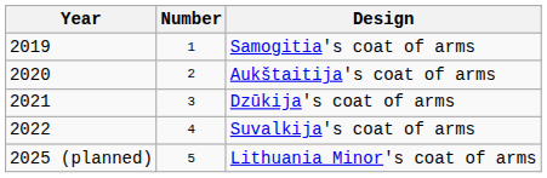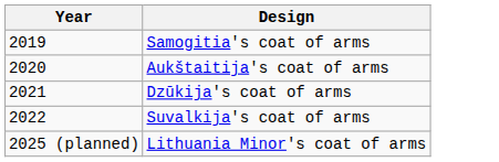 <table class="wikitable" align="center">
 <tr>
 <th>Year</th>
-<th>Number</th>
 <th>Design</th>
 </tr>
 <tr>
 <td>2019</td>
-<td style="text-align:center; font-size:10px;">1</td>
 <td><a href='#'>Samogitia</a>'s coat of arms</td>
 </tr>
 <tr>
 <td>2020</td>
-<td style="text-align:center; font-size:10px;">2</td>
 <td><a href='#'>Aukštaitija</a>'s coat of arms</td>
 </tr>
 <tr>
 <td>2021</td>
-<td style="text-align:center; font-size:10px;">3</td>
 <td><a href='#'>Dzūkija</a>'s coat of arms</td>
 </tr>
 <tr>
 <td>2022</td>
-<td style="text-align:center; font-size:10px;">4</td>
 <td><a href='#'>Suvalkija</a>'s coat of arms</td>
 </tr>
 <tr>
 <td>2025 (planned)</td>
-<td style="text-align:center; font-size:10px;">5</td>
 <td><a href='#'>Lithuania Minor</a>'s coat of arms</td>
 </tr>
 </table>
